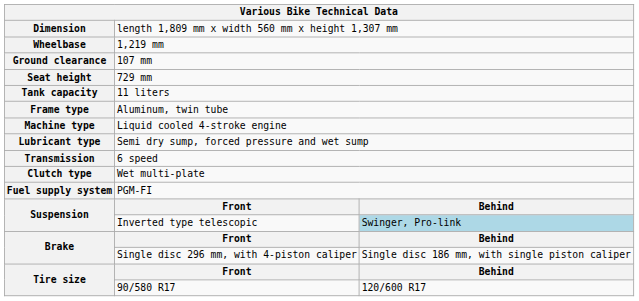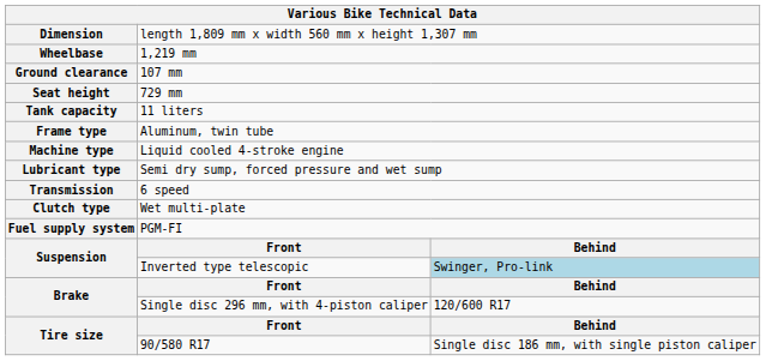 <table class="wikitable" style="font-size: 85%;">
 <tr>
 <th colspan=3>Various Bike Technical Data</th>
 </tr>
 <tr>
 <th>Dimension</th>
 <td colspan=2>length 1,809 mm x width 560 mm x height 1,307 mm</td>
 </tr>
 <tr>
 <th>Wheelbase</th>
 <td colspan=2>1,219 mm</td>
 </tr>
 <tr>
 <th>Ground clearance</th>
 <td colspan=2>107 mm</td>
 </tr>
 <tr>
 <th>Seat height</th>
 <td colspan=2>729 mm</td>
 </tr>
 <tr>
 <th>Tank capacity</th>
 <td colspan=2>11 liters</td>
 </tr>
 <tr>
 <th>Frame type</th>
 <td colspan=2>Aluminum, twin tube</td>
 </tr>
 <tr>
 <th>Machine type</th>
 <td colspan=2>Liquid cooled 4-stroke engine</td>
 </tr>
 <tr>
 <th>Lubricant type</th>
 <td colspan=2>Semi dry sump, forced pressure and wet sump</td>
 </tr>
 <tr>
 <th>Transmission</th>
 <td colspan=2>6 speed</td>
 </tr>
 <tr>
 <th>Clutch type</th>
 <td colspan=2>Wet multi-plate</td>
 </tr>
 <tr>
 <th>Fuel supply system</th>
 <td colspan=2>PGM-FI</td>
 </tr>
 <tr>
 <th rowspan=2>Suspension</th>
 <th>Front</th>
 <th>Behind</th>
 </tr>
 <tr>
 <td>Inverted type telescopic</td>
 <td style="background: lightblue;">Swinger, Pro-link</td>
 </tr>
 <tr>
 <th rowspan=2>Brake</th>
 <th>Front</th>
 <th>Behind</th>
 </tr>
 <tr>
 <td>Single disc 296 mm, with 4-piston caliper</td>
-<td>Single disc 186 mm, with single piston caliper</td>
+<td>120/600 R17</td>
 </tr>
 <tr>
 <th rowspan=2>Tire size</th>
 <th>Front</th>
 <th>Behind</th>
 </tr>
 <tr>
 <td>90/580 R17</td>
-<td>120/600 R17</td>
+<td>Single disc 186 mm, with single piston caliper</td>
 </tr>
 </table>
